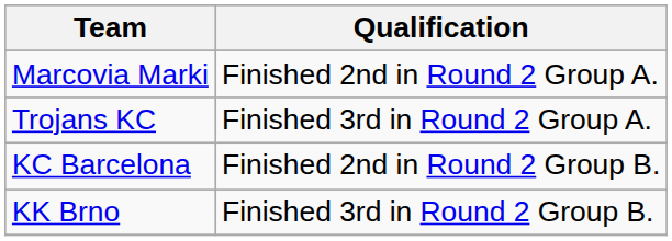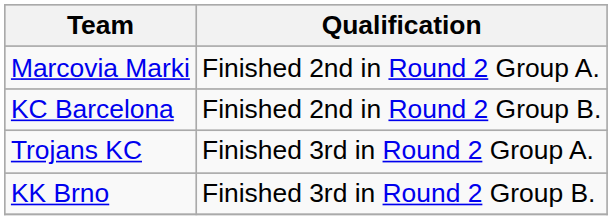 <table class="wikitable">
 <tr>
 <th>Team</th>
 <th>Qualification</th>
 </tr>
 <tr>
 <td> <a href='#'>Marcovia Marki</a></td>
 <td>Finished 2nd in <a href='#'>Round 2</a> Group A.</td>
 </tr>
 <tr>
+<td> <a href='#'>KC Barcelona</a></td>
+<td>Finished 2nd in <a href='#'>Round 2</a> Group B.</td>
+</tr>
+<tr>
 <td> <a href='#'>Trojans KC</a></td>
 <td>Finished 3rd in <a href='#'>Round 2</a> Group A.</td>
-</tr>
-<tr>
-<td> <a href='#'>KC Barcelona</a></td>
-<td>Finished 2nd in <a href='#'>Round 2</a> Group B.</td>
 </tr>
 <tr>
 <td> <a href='#'>KK Brno</a></td>
 <td>Finished 3rd in <a href='#'>Round 2</a> Group B.</td>
 </tr>
 <tr>
 </tr>
 </table>
